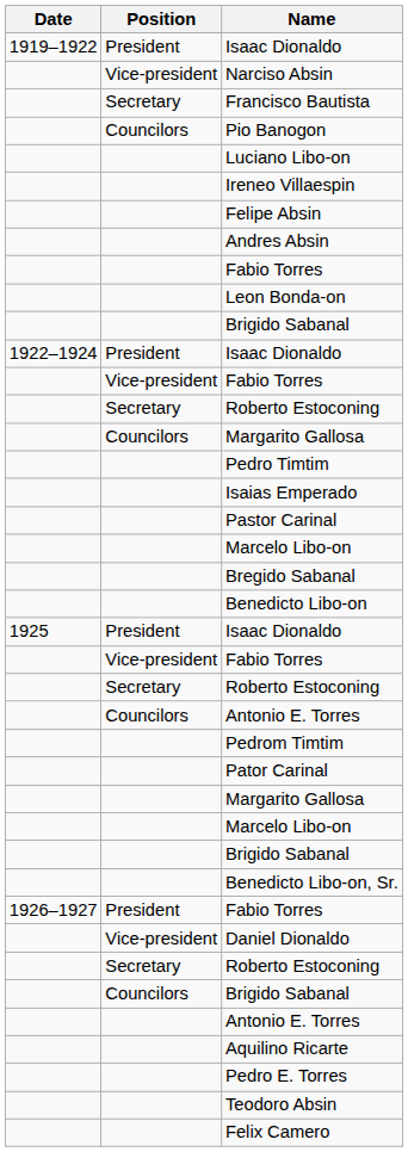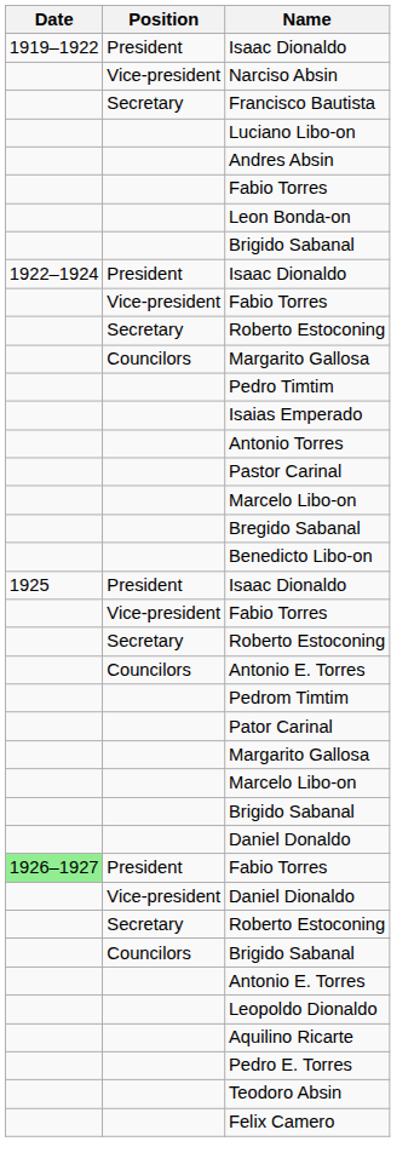 <table class="wikitable">
 <tr>
 <th>Date</th>
 <th>Position</th>
 <th>Name</th>
 </tr>
 <tr>
 <td>1919–1922</td>
 <td>President</td>
 <td>Isaac Dionaldo</td>
 </tr>
 <tr>
 <td></td>
 <td>Vice-president</td>
 <td>Narciso Absin</td>
 </tr>
 <tr>
 <td></td>
 <td>Secretary</td>
 <td>Francisco Bautista</td>
 </tr>
 <tr>
 <td></td>
-<td>Councilors</td>
-<td>Pio Banogon</td>
-</tr>
-<tr>
-<td></td>
 <td></td>
 <td>Luciano Libo-on</td>
-</tr>
-<tr>
-<td></td>
-<td></td>
-<td>Ireneo Villaespin</td>
-</tr>
-<tr>
-<td></td>
-<td></td>
-<td>Felipe Absin</td>
 </tr>
 <tr>
 <td></td>
 <td></td>
 <td>Andres Absin</td>
 </tr>
 <tr>
 <td></td>
 <td></td>
 <td>Fabio Torres</td>
 </tr>
 <tr>
 <td></td>
 <td></td>
 <td>Leon Bonda-on</td>
 </tr>
 <tr>
 <td></td>
 <td></td>
 <td>Brigido Sabanal</td>
 </tr>
 <tr>
 <td>1922–1924</td>
 <td>President</td>
 <td>Isaac Dionaldo</td>
 </tr>
 <tr>
 <td></td>
 <td>Vice-president</td>
 <td>Fabio Torres</td>
 </tr>
 <tr>
 <td></td>
 <td>Secretary</td>
 <td>Roberto Estoconing</td>
 </tr>
 <tr>
 <td></td>
 <td>Councilors</td>
 <td>Margarito Gallosa</td>
 </tr>
 <tr>
 <td></td>
 <td></td>
 <td>Pedro Timtim</td>
 </tr>
 <tr>
 <td></td>
 <td></td>
 <td>Isaias Emperado</td>
+</tr>
+<tr>
+<td></td>
+<td></td>
+<td>Antonio Torres</td>
 </tr>
 <tr>
 <td></td>
 <td></td>
 <td>Pastor Carinal</td>
 </tr>
 <tr>
 <td></td>
 <td></td>
 <td>Marcelo Libo-on</td>
 </tr>
 <tr>
 <td></td>
 <td></td>
 <td>Bregido Sabanal</td>
 </tr>
 <tr>
 <td></td>
 <td></td>
 <td>Benedicto Libo-on</td>
 </tr>
 <tr>
 <td>1925</td>
 <td>President</td>
 <td>Isaac Dionaldo</td>
 </tr>
 <tr>
 <td></td>
 <td>Vice-president</td>
 <td>Fabio Torres</td>
 </tr>
 <tr>
 <td></td>
 <td>Secretary</td>
 <td>Roberto Estoconing</td>
 </tr>
 <tr>
 <td></td>
 <td>Councilors</td>
 <td>Antonio E. Torres</td>
 </tr>
 <tr>
 <td></td>
 <td></td>
 <td>Pedrom Timtim</td>
 </tr>
 <tr>
 <td></td>
 <td></td>
 <td>Pator Carinal</td>
 </tr>
 <tr>
 <td></td>
 <td></td>
 <td>Margarito Gallosa</td>
 </tr>
 <tr>
 <td></td>
 <td></td>
 <td>Marcelo Libo-on</td>
 </tr>
 <tr>
 <td></td>
 <td></td>
 <td>Brigido Sabanal</td>
 </tr>
 <tr>
 <td></td>
 <td></td>
-<td>Benedicto Libo-on, Sr.</td>
+<td>Daniel Donaldo</td>
 </tr>
 <tr>
-<td>1926–1927</td>
+<td style="background: lightgreen;">1926–1927</td>
 <td>President</td>
 <td>Fabio Torres</td>
 </tr>
 <tr>
 <td></td>
 <td>Vice-president</td>
 <td>Daniel Dionaldo</td>
 </tr>
 <tr>
 <td></td>
 <td>Secretary</td>
 <td>Roberto Estoconing</td>
 </tr>
 <tr>
 <td></td>
 <td>Councilors</td>
 <td>Brigido Sabanal</td>
 </tr>
 <tr>
 <td></td>
 <td></td>
 <td>Antonio E. Torres</td>
 </tr>
 <tr>
 <td></td>
 <td></td>
+<td>Leopoldo Dionaldo</td>
+</tr>
+<tr>
+<td></td>
+<td></td>
 <td>Aquilino Ricarte</td>
 </tr>
 <tr>
 <td></td>
 <td></td>
 <td>Pedro E. Torres</td>
 </tr>
 <tr>
 <td></td>
 <td></td>
 <td>Teodoro Absin</td>
 </tr>
 <tr>
 <td></td>
 <td></td>
 <td>Felix Camero</td>
 </tr>
 </table>
